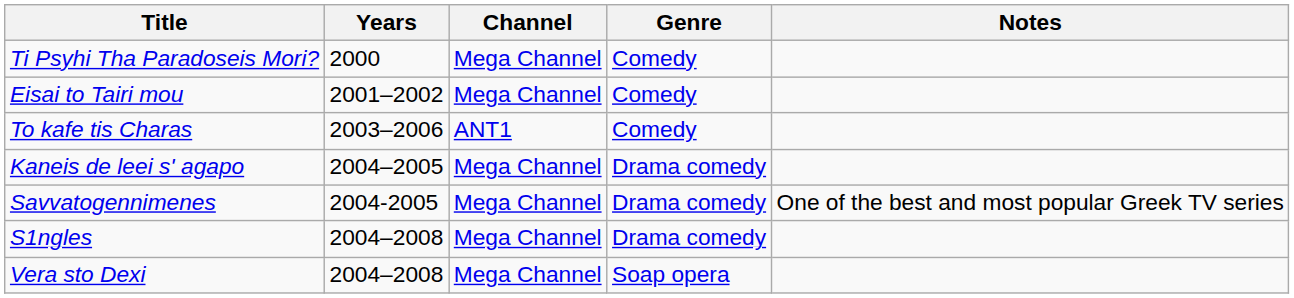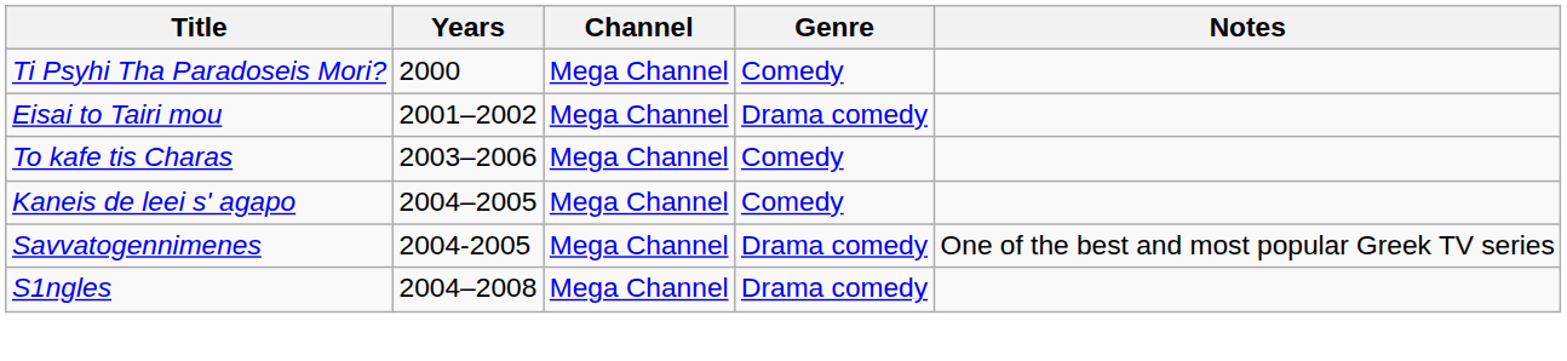 <table class="wikitable">
 <tr>
 <th>Title</th>
 <th>Years</th>
 <th>Channel</th>
 <th>Genre</th>
 <th>Notes</th>
 </tr>
 <tr>
 <td><em><a href='#'>Ti Psyhi Tha Paradoseis Mori?</a></em></td>
 <td>2000</td>
 <td><a href='#'>Mega Channel</a></td>
 <td><a href='#'>Comedy</a></td>
 <td></td>
 </tr>
 <tr>
 <td><em><a href='#'>Eisai to Tairi mou</a></em></td>
 <td>2001–2002</td>
 <td><a href='#'>Mega Channel</a></td>
-<td><a href='#'>Comedy</a></td>
+<td><a href='#'>Drama comedy</a></td>
 <td></td>
 </tr>
 <tr>
 <td><em><a href='#'>To kafe tis Charas</a></em></td>
 <td>2003–2006</td>
-<td><a href='#'>ANT1</a></td>
+<td><a href='#'>Mega Channel</a></td>
 <td><a href='#'>Comedy</a></td>
 <td></td>
 </tr>
 <tr>
 <td><em><a href='#'>Kaneis de leei s' agapo</a></em></td>
 <td>2004–2005</td>
 <td><a href='#'>Mega Channel</a></td>
-<td><a href='#'>Drama comedy</a></td>
+<td><a href='#'>Comedy</a></td>
 <td></td>
 </tr>
 <tr>
 <td><em><a href='#'>Savvatogennimenes</a></em></td>
 <td>2004-2005</td>
 <td><a href='#'>Mega Channel</a></td>
 <td><a href='#'>Drama comedy</a></td>
 <td>One of the best and most popular Greek TV series</td>
 </tr>
 <tr>
 <td><em><a href='#'>S1ngles</a></em></td>
 <td>2004–2008</td>
 <td><a href='#'>Mega Channel</a></td>
 <td><a href='#'>Drama comedy</a></td>
 <td></td>
 </tr>
-<tr>
-<td><em><a href='#'>Vera sto Dexi</a></em></td>
-<td>2004–2008</td>
-<td><a href='#'>Mega Channel</a></td>
-<td><a href='#'>Soap opera</a></td>
-<td></td>
-</tr>
 </table>
